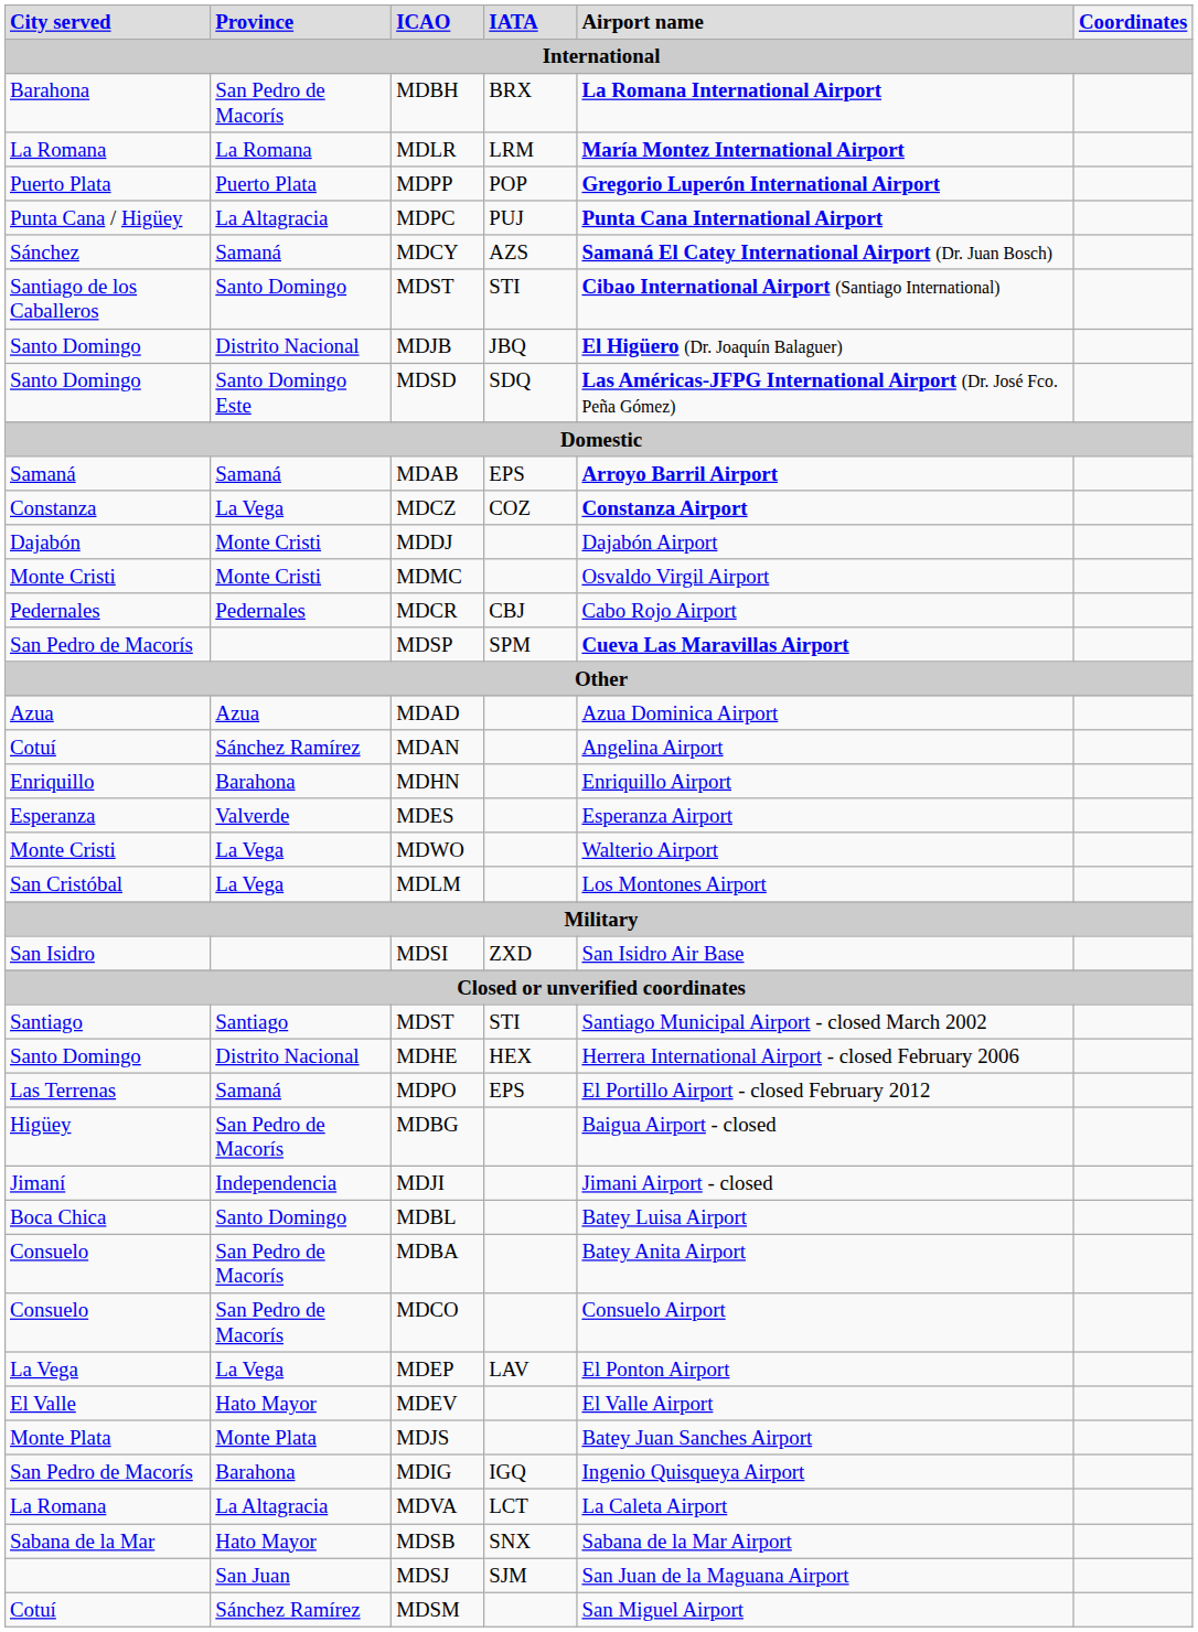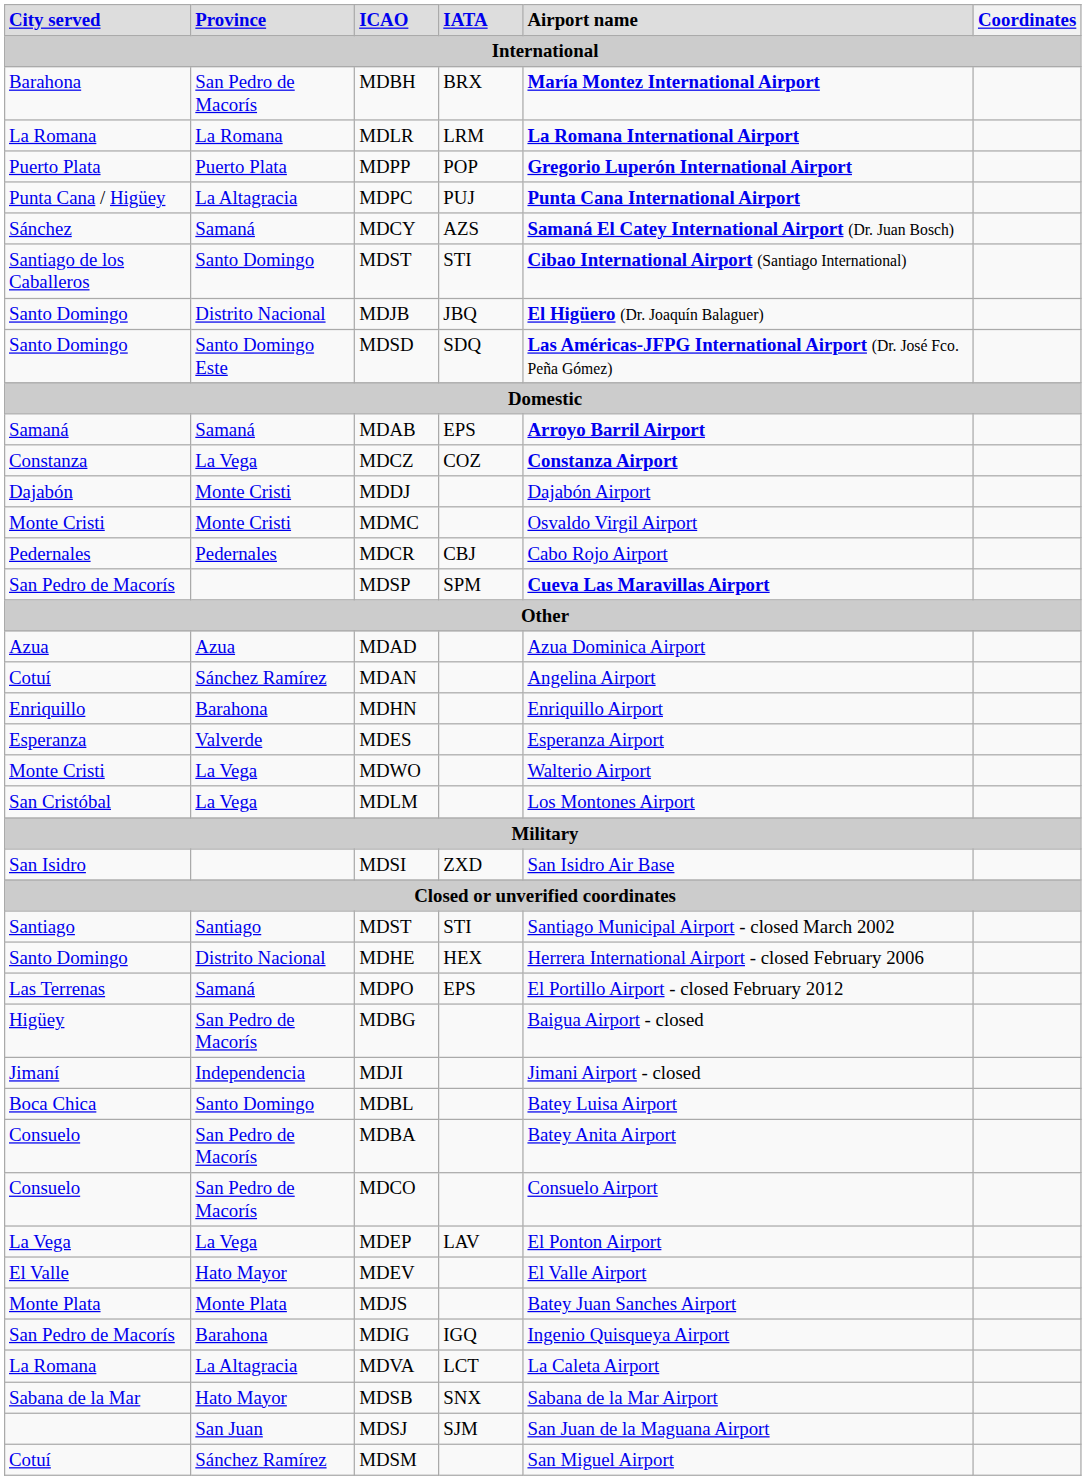 <table class="wikitable sortable" style="font-size:95%">
 <tr valign=baseline style="font-weight:bold; background:#DDDDDD;">
 <td><a href='#'>City served</a></td>
 <td><a href='#'>Province</a></td>
 <td style="width:4em;"><a href='#'>ICAO</a></td>
 <td style="width:4em;"><a href='#'>IATA</a></td>
 <td>Airport name</td>
 <th style="text-align:left;"><a href='#'>Coordinates</a></th>
 </tr>
 <tr valign=baseline style="font-weight:bold; background:#CCCCCC;">
 <td align="center" colspan="6"> International</td>
 </tr>
 <tr valign=top>
 <td><a href='#'>Barahona</a></td>
 <td><a href='#'>San Pedro de Macorís</a></td>
 <td>MDBH</td>
 <td>BRX</td>
-<td><strong><a href='#'>La Romana International Airport</a></strong></td>
+<td><strong><a href='#'>María Montez International Airport</a></strong></td>
 <td><small></small></td>
 </tr>
 <tr valign=top>
 <td><a href='#'>La Romana</a></td>
 <td><a href='#'>La Romana</a></td>
 <td>MDLR</td>
 <td>LRM</td>
-<td><strong><a href='#'>María Montez International Airport</a></strong></td>
+<td><strong><a href='#'>La Romana International Airport</a></strong></td>
 <td><small></small></td>
 </tr>
 <tr valign=top>
 <td><a href='#'>Puerto Plata</a></td>
 <td><a href='#'>Puerto Plata</a></td>
 <td>MDPP</td>
 <td>POP</td>
 <td><strong><a href='#'>Gregorio Luperón International Airport</a></strong></td>
 <td><small></small></td>
 </tr>
 <tr valign=top>
 <td><a href='#'>Punta Cana</a> / <a href='#'>Higüey</a></td>
 <td><a href='#'>La Altagracia</a></td>
 <td>MDPC</td>
 <td>PUJ</td>
 <td><strong><a href='#'>Punta Cana International Airport</a></strong></td>
 <td><small></small></td>
 </tr>
 <tr valign=top>
 <td><a href='#'>Sánchez</a></td>
 <td><a href='#'>Samaná</a></td>
 <td>MDCY</td>
 <td>AZS</td>
 <td><strong><a href='#'>Samaná El Catey International Airport</a></strong> <small>(Dr. Juan Bosch) </small></td>
 <td><small></small></td>
 </tr>
 <tr valign=top>
 <td><a href='#'>Santiago de los Caballeros</a></td>
 <td><a href='#'>Santo Domingo</a></td>
 <td>MDST</td>
 <td>STI</td>
 <td><strong><a href='#'>Cibao International Airport</a></strong> <small>(Santiago International)</small></td>
 <td><small></small></td>
 </tr>
 <tr valign=top>
 <td><a href='#'>Santo Domingo</a></td>
 <td><a href='#'>Distrito Nacional</a></td>
 <td>MDJB</td>
 <td>JBQ</td>
 <td><strong><a href='#'>El Higüero</a></strong> <small>(Dr. Joaquín Balaguer)</small></td>
 <td><small></small></td>
 </tr>
 <tr valign=top>
 <td><a href='#'>Santo Domingo</a></td>
 <td><a href='#'>Santo Domingo Este</a></td>
 <td>MDSD</td>
 <td>SDQ</td>
 <td><strong><a href='#'>Las Américas-JFPG International Airport</a></strong> <small>(Dr. José Fco. Peña Gómez)</small></td>
 <td><small></small></td>
 </tr>
 <tr valign=baseline style="font-weight:bold; background:#CCCCCC;">
 <td align="center" colspan="6"> Domestic</td>
 </tr>
 <tr valign=top>
 <td><a href='#'>Samaná</a></td>
 <td><a href='#'>Samaná</a></td>
 <td>MDAB</td>
 <td>EPS</td>
 <td><strong><a href='#'>Arroyo Barril Airport</a></strong></td>
 <td><small></small></td>
 </tr>
 <tr valign=top>
 <td><a href='#'>Constanza</a></td>
 <td><a href='#'>La Vega</a></td>
 <td>MDCZ</td>
 <td>COZ</td>
 <td><strong><a href='#'>Constanza Airport</a></strong></td>
 <td><small></small></td>
 </tr>
 <tr valign=top>
 <td><a href='#'>Dajabón</a></td>
 <td><a href='#'>Monte Cristi</a></td>
 <td>MDDJ</td>
 <td></td>
 <td><a href='#'>Dajabón Airport</a></td>
 <td><small></small></td>
 </tr>
 <tr valign=top>
 <td><a href='#'>Monte Cristi</a></td>
 <td><a href='#'>Monte Cristi</a></td>
 <td>MDMC</td>
 <td></td>
 <td><a href='#'>Osvaldo Virgil Airport</a></td>
 <td><small></small></td>
 </tr>
 <tr valign=top>
 <td><a href='#'>Pedernales</a></td>
 <td><a href='#'>Pedernales</a></td>
 <td>MDCR</td>
 <td>CBJ</td>
 <td><a href='#'>Cabo Rojo Airport</a></td>
 <td><small></small></td>
 </tr>
 <tr valign=top>
 <td><a href='#'>San Pedro de Macorís</a></td>
 <td></td>
 <td>MDSP</td>
 <td>SPM</td>
 <td><strong><a href='#'>Cueva Las Maravillas Airport</a></strong></td>
 <td><small></small></td>
 </tr>
 <tr valign=baseline style="font-weight:bold; background:#CCCCCC;">
 <td align="center" colspan="6"> Other</td>
 </tr>
 <tr valign=top>
 <td><a href='#'>Azua</a></td>
 <td><a href='#'>Azua</a></td>
 <td>MDAD</td>
 <td></td>
 <td><a href='#'>Azua Dominica Airport</a></td>
 <td><small></small></td>
 </tr>
 <tr valign=top>
 <td><a href='#'>Cotuí</a></td>
 <td><a href='#'>Sánchez Ramírez</a></td>
 <td>MDAN</td>
 <td></td>
 <td><a href='#'>Angelina Airport</a></td>
 <td><small></small></td>
 </tr>
 <tr valign=top>
 <td><a href='#'>Enriquillo</a></td>
 <td><a href='#'>Barahona</a></td>
 <td>MDHN</td>
 <td></td>
 <td><a href='#'>Enriquillo Airport</a></td>
 <td><small></small></td>
 </tr>
 <tr valign=top>
 <td><a href='#'>Esperanza</a></td>
 <td><a href='#'>Valverde</a></td>
 <td>MDES</td>
 <td></td>
 <td><a href='#'>Esperanza Airport</a></td>
 <td><small></small></td>
 </tr>
 <tr valign=top>
 <td><a href='#'>Monte Cristi</a></td>
 <td><a href='#'>La Vega</a></td>
 <td>MDWO</td>
 <td></td>
 <td><a href='#'>Walterio Airport</a></td>
 <td><small></small></td>
 </tr>
 <tr valign=top>
 <td><a href='#'>San Cristóbal</a></td>
 <td><a href='#'>La Vega</a></td>
 <td>MDLM</td>
 <td></td>
 <td><a href='#'>Los Montones Airport</a></td>
 <td><small></small></td>
 </tr>
 <tr valign=baseline style="font-weight:bold; background:#CCCCCC;">
 <td align="center" colspan="6"> Military</td>
 </tr>
 <tr valign=top>
 <td><a href='#'>San Isidro</a></td>
 <td></td>
 <td>MDSI</td>
 <td>ZXD</td>
 <td><a href='#'>San Isidro Air Base</a></td>
 <td><small></small></td>
 </tr>
 <tr valign=baseline style="font-weight:bold; background:#CCCCCC;">
 <td align="center" colspan="6"> Closed or unverified coordinates</td>
 </tr>
 <tr valign=top>
 <td><a href='#'>Santiago</a></td>
 <td><a href='#'>Santiago</a></td>
 <td>MDST</td>
 <td>STI</td>
 <td><a href='#'>Santiago Municipal Airport</a> - closed March 2002</td>
 <td></td>
 </tr>
 <tr valign=top>
 <td><a href='#'>Santo Domingo</a></td>
 <td><a href='#'>Distrito Nacional</a></td>
 <td>MDHE</td>
 <td>HEX</td>
 <td><a href='#'>Herrera International Airport</a> - closed February 2006</td>
 <td></td>
 </tr>
 <tr valign=top>
 <td><a href='#'>Las Terrenas</a></td>
 <td><a href='#'>Samaná</a></td>
 <td>MDPO</td>
 <td>EPS</td>
 <td><a href='#'>El Portillo Airport</a> - closed February 2012</td>
 <td></td>
 </tr>
 <tr valign=top>
 <td><a href='#'>Higüey</a></td>
 <td><a href='#'>San Pedro de Macorís</a></td>
 <td>MDBG</td>
 <td></td>
 <td><a href='#'>Baigua Airport</a> - closed</td>
 <td></td>
 </tr>
 <tr valign=top>
 <td><a href='#'>Jimaní</a></td>
 <td><a href='#'>Independencia</a></td>
 <td>MDJI</td>
 <td></td>
 <td><a href='#'>Jimani Airport</a> - closed</td>
 <td></td>
 </tr>
 <tr valign=top>
 <td><a href='#'>Boca Chica</a></td>
 <td><a href='#'>Santo Domingo</a></td>
 <td>MDBL</td>
 <td></td>
 <td><a href='#'>Batey Luisa Airport</a></td>
 <td></td>
 </tr>
 <tr valign=top>
 <td><a href='#'>Consuelo</a></td>
 <td><a href='#'>San Pedro de Macorís</a></td>
 <td>MDBA</td>
 <td></td>
 <td><a href='#'>Batey Anita Airport</a></td>
 <td></td>
 </tr>
 <tr valign=top>
 <td><a href='#'>Consuelo</a></td>
 <td><a href='#'>San Pedro de Macorís</a></td>
 <td>MDCO</td>
 <td></td>
 <td><a href='#'>Consuelo Airport</a></td>
 <td></td>
 </tr>
 <tr valign=top>
 <td><a href='#'>La Vega</a></td>
 <td><a href='#'>La Vega</a></td>
 <td>MDEP</td>
 <td>LAV</td>
 <td><a href='#'>El Ponton Airport</a></td>
 <td></td>
 </tr>
 <tr valign=top>
 <td><a href='#'>El Valle</a></td>
 <td><a href='#'>Hato Mayor</a></td>
 <td>MDEV</td>
 <td></td>
 <td><a href='#'>El Valle Airport</a></td>
 <td></td>
 </tr>
 <tr valign=top>
 <td><a href='#'>Monte Plata</a></td>
 <td><a href='#'>Monte Plata</a></td>
 <td>MDJS</td>
 <td></td>
 <td><a href='#'>Batey Juan Sanches Airport</a></td>
 <td></td>
 </tr>
 <tr valign=top>
 <td><a href='#'>San Pedro de Macorís</a></td>
 <td><a href='#'>Barahona</a></td>
 <td>MDIG</td>
 <td>IGQ</td>
 <td><a href='#'>Ingenio Quisqueya Airport</a></td>
 <td></td>
 </tr>
 <tr valign=top>
 <td><a href='#'>La Romana</a></td>
 <td><a href='#'>La Altagracia</a></td>
 <td>MDVA</td>
 <td>LCT</td>
 <td><a href='#'>La Caleta Airport</a></td>
 <td></td>
 </tr>
 <tr valign=top>
 <td><a href='#'>Sabana de la Mar</a></td>
 <td><a href='#'>Hato Mayor</a></td>
 <td>MDSB</td>
 <td>SNX</td>
 <td><a href='#'>Sabana de la Mar Airport</a></td>
 <td></td>
 </tr>
 <tr valign=top>
 <td></td>
 <td><a href='#'>San Juan</a></td>
 <td>MDSJ</td>
 <td>SJM</td>
 <td><a href='#'>San Juan de la Maguana Airport</a></td>
 <td></td>
 </tr>
 <tr valign=top>
 <td><a href='#'>Cotuí</a></td>
 <td><a href='#'>Sánchez Ramírez</a></td>
 <td>MDSM</td>
 <td></td>
 <td><a href='#'>San Miguel Airport</a></td>
 <td></td>
 </tr>
 </table>
